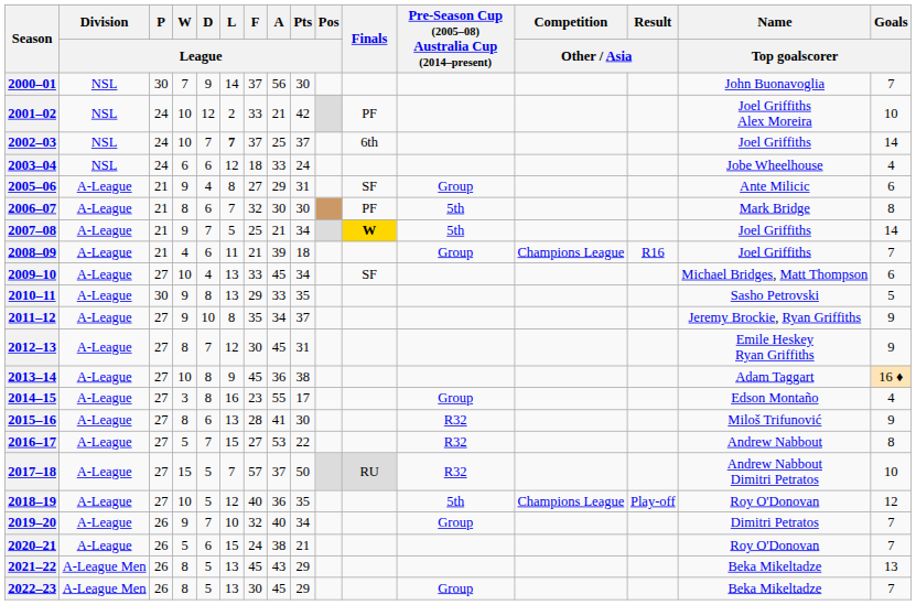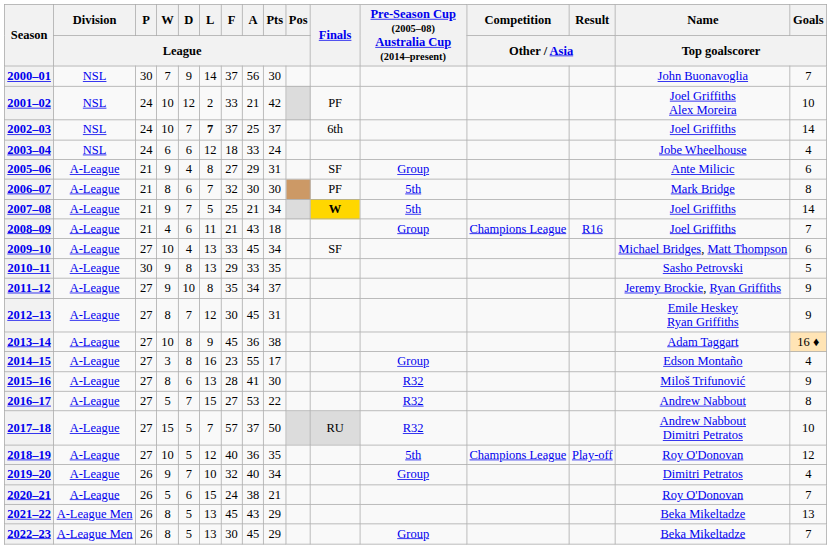 <table class="wikitable sortable" style="text-align: center">
 <tr>
 <th scope="col" rowspan="2">Season</th>
 <th scope="col">Division</th>
 <th width="20" scope="col">P</th>
 <th width="20" scope="col">W</th>
 <th width="20" scope="col">D</th>
 <th width="20" scope="col">L</th>
 <th width="20" scope="col">F</th>
 <th width="20" scope="col">A</th>
 <th width="20" scope="col">Pts</th>
 <th scope="col">Pos</th>
 <th rowspan="2" width=6% scope="col" class="unsortable"><a href='#'>Finals</a></th>
 <th rowspan="2" width=13% scope="col" class="unsortable"><a href='#'>Pre-Season Cup</a><br><small>(2005–08)</small><br><a href='#'>Australia Cup</a><br><small>(2014–present)</small></th>
 <th scope="col">Competition</th>
 <th scope="col">Result</th>
 <th scope="col">Name</th>
 <th scope="col">Goals</th>
 </tr>
 <tr class="unsortable">
 <th colspan="9" scope="col">League</th>
 <th colspan="2" scope="col">Other / <a href='#'>Asia</a></th>
 <th colspan="2" scope="col">Top goalscorer</th>
 </tr>
 <tr>
 <th><a href='#'>2000–01</a></th>
 <td><a href='#'>NSL</a></td>
 <td>30</td>
 <td>7</td>
 <td>9</td>
 <td>14</td>
 <td>37</td>
 <td>56</td>
 <td>30</td>
 <td></td>
 <td></td>
 <td></td>
 <td></td>
 <td></td>
 <td><a href='#'>John Buonavoglia</a></td>
 <td align=center>7</td>
 </tr>
 <tr>
 <th><a href='#'>2001–02</a></th>
 <td><a href='#'>NSL</a></td>
 <td>24</td>
 <td>10</td>
 <td>12</td>
 <td>2</td>
 <td>33</td>
 <td>21</td>
 <td>42</td>
 <td bgcolor=#DCDCDC></td>
 <td>PF</td>
 <td></td>
 <td></td>
 <td></td>
 <td><a href='#'>Joel Griffiths</a><br><a href='#'>Alex Moreira</a></td>
 <td align=center>10</td>
 </tr>
 <tr>
 <th><a href='#'>2002–03</a></th>
 <td><a href='#'>NSL</a></td>
 <td>24</td>
 <td>10</td>
 <td>7</td>
 <td><strong>7</strong></td>
 <td>37</td>
 <td>25</td>
 <td>37</td>
 <td></td>
 <td>6th</td>
 <td></td>
 <td></td>
 <td></td>
 <td><a href='#'>Joel Griffiths</a></td>
 <td align=center>14</td>
 </tr>
 <tr>
 <th><a href='#'>2003–04</a></th>
 <td><a href='#'>NSL</a></td>
 <td>24</td>
 <td>6</td>
 <td>6</td>
 <td>12</td>
 <td>18</td>
 <td>33</td>
 <td>24</td>
 <td></td>
 <td></td>
 <td></td>
 <td></td>
 <td></td>
 <td><a href='#'>Jobe Wheelhouse</a></td>
 <td align=center>4</td>
 </tr>
 <tr>
 <th><a href='#'>2005–06</a></th>
 <td><a href='#'>A-League</a></td>
 <td>21</td>
 <td>9</td>
 <td>4</td>
 <td>8</td>
 <td>27</td>
 <td>29</td>
 <td>31</td>
 <td></td>
 <td>SF</td>
 <td><a href='#'>Group</a></td>
 <td></td>
 <td></td>
 <td><a href='#'>Ante Milicic</a></td>
 <td align=center>6</td>
 </tr>
 <tr>
 <th><a href='#'>2006–07</a></th>
 <td><a href='#'>A-League</a></td>
 <td>21</td>
 <td>8</td>
 <td>6</td>
 <td>7</td>
 <td>32</td>
 <td>30</td>
 <td>30</td>
 <td bgcolor=#CC9966></td>
 <td>PF</td>
 <td><a href='#'>5th</a></td>
 <td></td>
 <td></td>
 <td><a href='#'>Mark Bridge</a></td>
 <td align=center>8</td>
 </tr>
 <tr>
 <th><a href='#'>2007–08</a></th>
 <td><a href='#'>A-League</a></td>
 <td>21</td>
 <td>9</td>
 <td>7</td>
 <td>5</td>
 <td>25</td>
 <td>21</td>
 <td>34</td>
 <td bgcolor=#DCDCDC></td>
 <td bgcolor=gold><strong>W</strong></td>
 <td><a href='#'>5th</a></td>
 <td></td>
 <td></td>
 <td><a href='#'>Joel Griffiths</a></td>
 <td align=center>14</td>
 </tr>
 <tr>
 <th><a href='#'>2008–09</a></th>
 <td><a href='#'>A-League</a></td>
 <td>21</td>
 <td>4</td>
 <td>6</td>
 <td>11</td>
 <td>21</td>
-<td>39</td>
+<td>43</td>
 <td>18</td>
 <td></td>
 <td></td>
 <td><a href='#'>Group</a></td>
 <td><a href='#'>Champions League</a></td>
 <td><a href='#'>R16</a></td>
 <td><a href='#'>Joel Griffiths</a></td>
 <td align=center>7</td>
 </tr>
 <tr>
 <th><a href='#'>2009–10</a></th>
 <td><a href='#'>A-League</a></td>
 <td>27</td>
 <td>10</td>
 <td>4</td>
 <td>13</td>
 <td>33</td>
 <td>45</td>
 <td>34</td>
 <td></td>
 <td>SF</td>
 <td></td>
 <td></td>
 <td></td>
 <td><a href='#'>Michael Bridges</a>, <a href='#'>Matt Thompson</a></td>
 <td align=center>6</td>
 </tr>
 <tr>
 <th><a href='#'>2010–11</a></th>
 <td><a href='#'>A-League</a></td>
 <td>30</td>
 <td>9</td>
 <td>8</td>
 <td>13</td>
 <td>29</td>
 <td>33</td>
 <td>35</td>
 <td></td>
 <td></td>
 <td></td>
 <td></td>
 <td></td>
 <td><a href='#'>Sasho Petrovski</a></td>
 <td align=center>5</td>
 </tr>
 <tr>
 <th><a href='#'>2011–12</a></th>
 <td><a href='#'>A-League</a></td>
 <td>27</td>
 <td>9</td>
 <td>10</td>
 <td>8</td>
 <td>35</td>
 <td>34</td>
 <td>37</td>
 <td></td>
 <td></td>
 <td></td>
 <td></td>
 <td></td>
 <td><a href='#'>Jeremy Brockie</a>, <a href='#'>Ryan Griffiths</a></td>
 <td align=center>9</td>
 </tr>
 <tr>
 <th><a href='#'>2012–13</a></th>
 <td><a href='#'>A-League</a></td>
 <td>27</td>
 <td>8</td>
 <td>7</td>
 <td>12</td>
 <td>30</td>
 <td>45</td>
 <td>31</td>
 <td></td>
 <td></td>
 <td></td>
 <td></td>
 <td></td>
 <td><a href='#'>Emile Heskey</a><br><a href='#'>Ryan Griffiths</a></td>
 <td align=center>9</td>
 </tr>
 <tr>
 <th><a href='#'>2013–14</a></th>
 <td><a href='#'>A-League</a></td>
 <td>27</td>
 <td>10</td>
 <td>8</td>
 <td>9</td>
 <td>45</td>
 <td>36</td>
 <td>38</td>
 <td></td>
 <td></td>
 <td></td>
 <td></td>
 <td></td>
 <td><a href='#'>Adam Taggart</a></td>
 <td bgcolor=#FFE4B5 align=center>16 ♦</td>
 </tr>
 <tr>
 <th><a href='#'>2014–15</a></th>
 <td><a href='#'>A-League</a></td>
 <td>27</td>
 <td>3</td>
 <td>8</td>
 <td>16</td>
 <td>23</td>
 <td>55</td>
 <td>17</td>
 <td></td>
 <td></td>
 <td><a href='#'>Group</a></td>
 <td></td>
 <td></td>
 <td><a href='#'>Edson Montaño</a></td>
 <td align=center>4</td>
 </tr>
 <tr>
 <th><a href='#'>2015–16</a></th>
 <td><a href='#'>A-League</a></td>
 <td>27</td>
 <td>8</td>
 <td>6</td>
 <td>13</td>
 <td>28</td>
 <td>41</td>
 <td>30</td>
 <td></td>
 <td></td>
 <td><a href='#'>R32</a></td>
 <td></td>
 <td></td>
 <td><a href='#'>Miloš Trifunović</a></td>
 <td align=center>9</td>
 </tr>
 <tr>
 <th><a href='#'>2016–17</a></th>
 <td><a href='#'>A-League</a></td>
 <td>27</td>
 <td>5</td>
 <td>7</td>
 <td>15</td>
 <td>27</td>
 <td>53</td>
 <td>22</td>
 <td></td>
 <td></td>
 <td><a href='#'>R32</a></td>
 <td></td>
 <td></td>
 <td><a href='#'>Andrew Nabbout</a></td>
 <td align=center>8</td>
 </tr>
 <tr>
 <th><a href='#'>2017–18</a></th>
 <td><a href='#'>A-League</a></td>
 <td>27</td>
 <td>15</td>
 <td>5</td>
 <td>7</td>
 <td>57</td>
 <td>37</td>
 <td>50</td>
 <td bgcolor=#DCDCDC></td>
 <td bgcolor=#DCDCDC>RU</td>
 <td><a href='#'>R32</a></td>
 <td></td>
 <td></td>
 <td><a href='#'>Andrew Nabbout</a><br><a href='#'>Dimitri Petratos</a></td>
 <td align=center>10</td>
 </tr>
 <tr>
 <th><a href='#'>2018–19</a></th>
 <td><a href='#'>A-League</a></td>
 <td>27</td>
 <td>10</td>
 <td>5</td>
 <td>12</td>
 <td>40</td>
 <td>36</td>
 <td>35</td>
 <td></td>
 <td></td>
 <td><a href='#'>5th</a></td>
 <td><a href='#'>Champions League</a></td>
 <td><a href='#'>Play-off</a></td>
 <td><a href='#'>Roy O'Donovan</a></td>
 <td align=center>12</td>
 </tr>
 <tr>
 <th><a href='#'>2019–20</a></th>
 <td><a href='#'>A-League</a></td>
 <td>26</td>
 <td>9</td>
 <td>7</td>
 <td>10</td>
 <td>32</td>
 <td>40</td>
 <td>34</td>
 <td></td>
 <td></td>
 <td><a href='#'>Group</a></td>
 <td></td>
 <td></td>
 <td><a href='#'>Dimitri Petratos</a></td>
-<td align=center>7</td>
+<td align=center>4</td>
 </tr>
 <tr>
 <th><a href='#'>2020–21</a></th>
 <td><a href='#'>A-League</a></td>
 <td>26</td>
 <td>5</td>
 <td>6</td>
 <td>15</td>
 <td>24</td>
 <td>38</td>
 <td>21</td>
 <td></td>
 <td></td>
 <td></td>
 <td></td>
 <td></td>
 <td><a href='#'>Roy O'Donovan</a></td>
 <td align=center>7</td>
 </tr>
 <tr>
 <th><a href='#'>2021–22</a></th>
 <td><a href='#'>A-League Men</a></td>
 <td>26</td>
 <td>8</td>
 <td>5</td>
 <td>13</td>
 <td>45</td>
 <td>43</td>
 <td>29</td>
 <td></td>
 <td></td>
 <td></td>
 <td></td>
 <td></td>
 <td><a href='#'>Beka Mikeltadze</a></td>
 <td align=center>13</td>
 </tr>
 <tr>
 <th><a href='#'>2022–23</a></th>
 <td><a href='#'>A-League Men</a></td>
 <td>26</td>
 <td>8</td>
 <td>5</td>
 <td>13</td>
 <td>30</td>
 <td>45</td>
 <td>29</td>
 <td></td>
 <td></td>
 <td><a href='#'>Group</a></td>
 <td></td>
 <td></td>
 <td><a href='#'>Beka Mikeltadze</a></td>
 <td align=center>7</td>
 </tr>
 </table>
